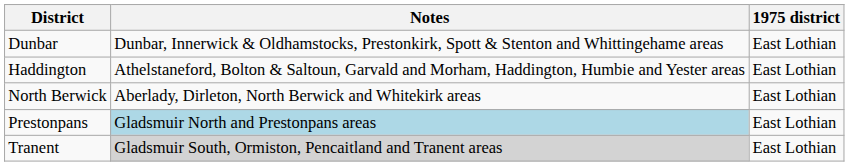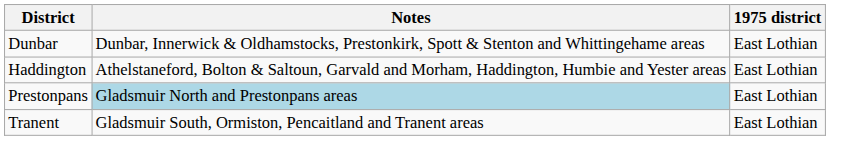 <table class="wikitable">
 <tr>
 <th>District</th>
 <th>Notes</th>
 <th>1975 district</th>
 </tr>
 <tr>
 <td>Dunbar</td>
 <td>Dunbar, Innerwick & Oldhamstocks, Prestonkirk, Spott & Stenton and Whittingehame areas</td>
 <td>East Lothian</td>
 </tr>
 <tr>
 <td>Haddington</td>
 <td>Athelstaneford, Bolton & Saltoun, Garvald and Morham, Haddington, Humbie and Yester areas</td>
 <td>East Lothian</td>
 </tr>
 <tr>
-<td>North Berwick</td>
-<td>Aberlady, Dirleton, North Berwick and Whitekirk areas</td>
-<td>East Lothian</td>
-</tr>
-<tr>
 <td>Prestonpans</td>
 <td style="background: lightblue;">Gladsmuir North and Prestonpans areas</td>
 <td>East Lothian</td>
 </tr>
 <tr>
 <td>Tranent</td>
-<td style="background: lightgrey;">Gladsmuir South, Ormiston, Pencaitland and Tranent areas</td>
+<td>Gladsmuir South, Ormiston, Pencaitland and Tranent areas</td>
 <td>East Lothian</td>
 </tr>
 </table>
